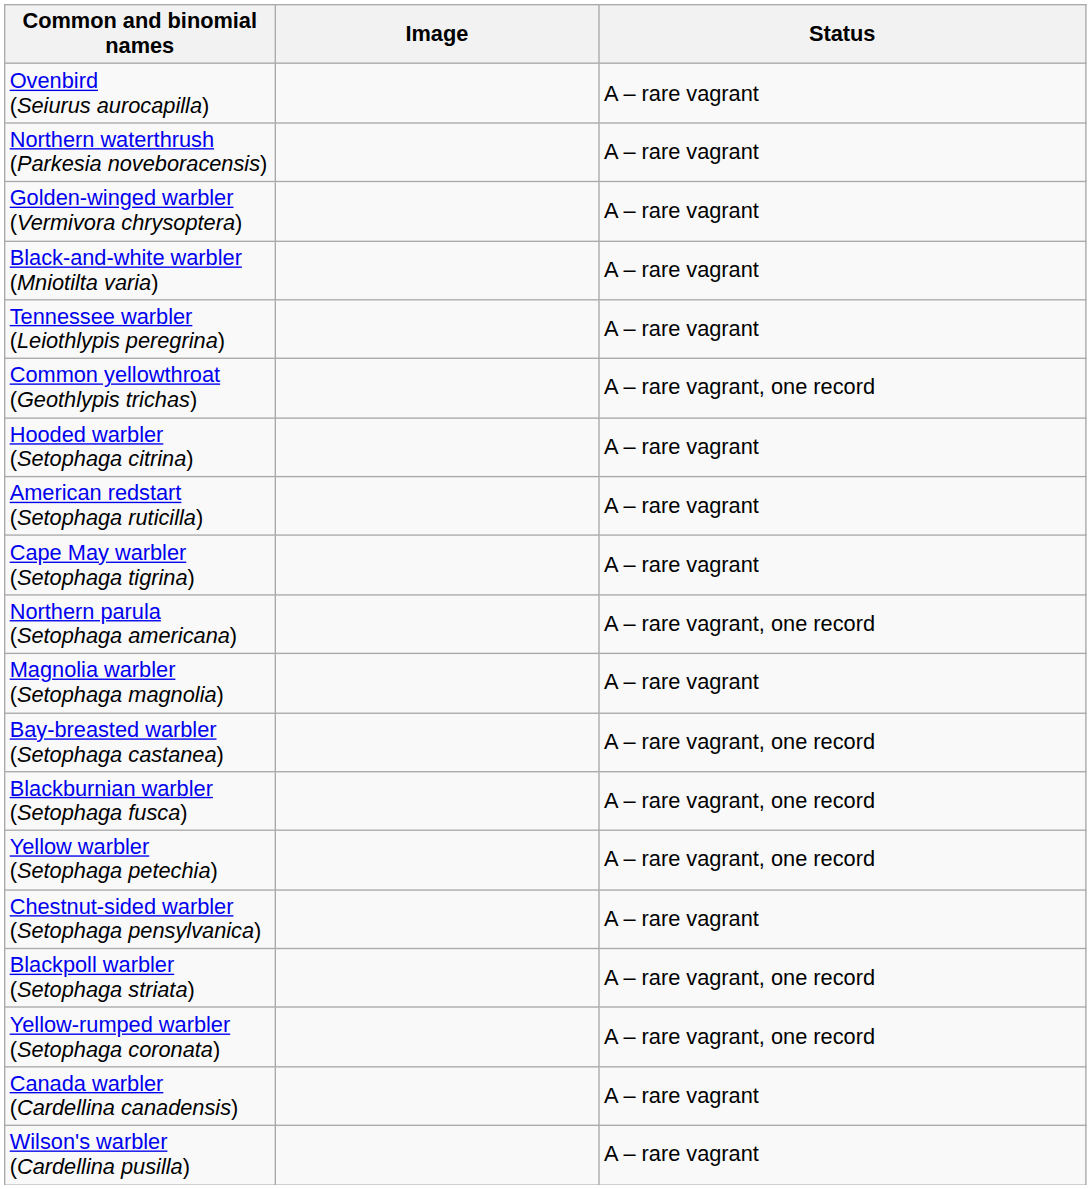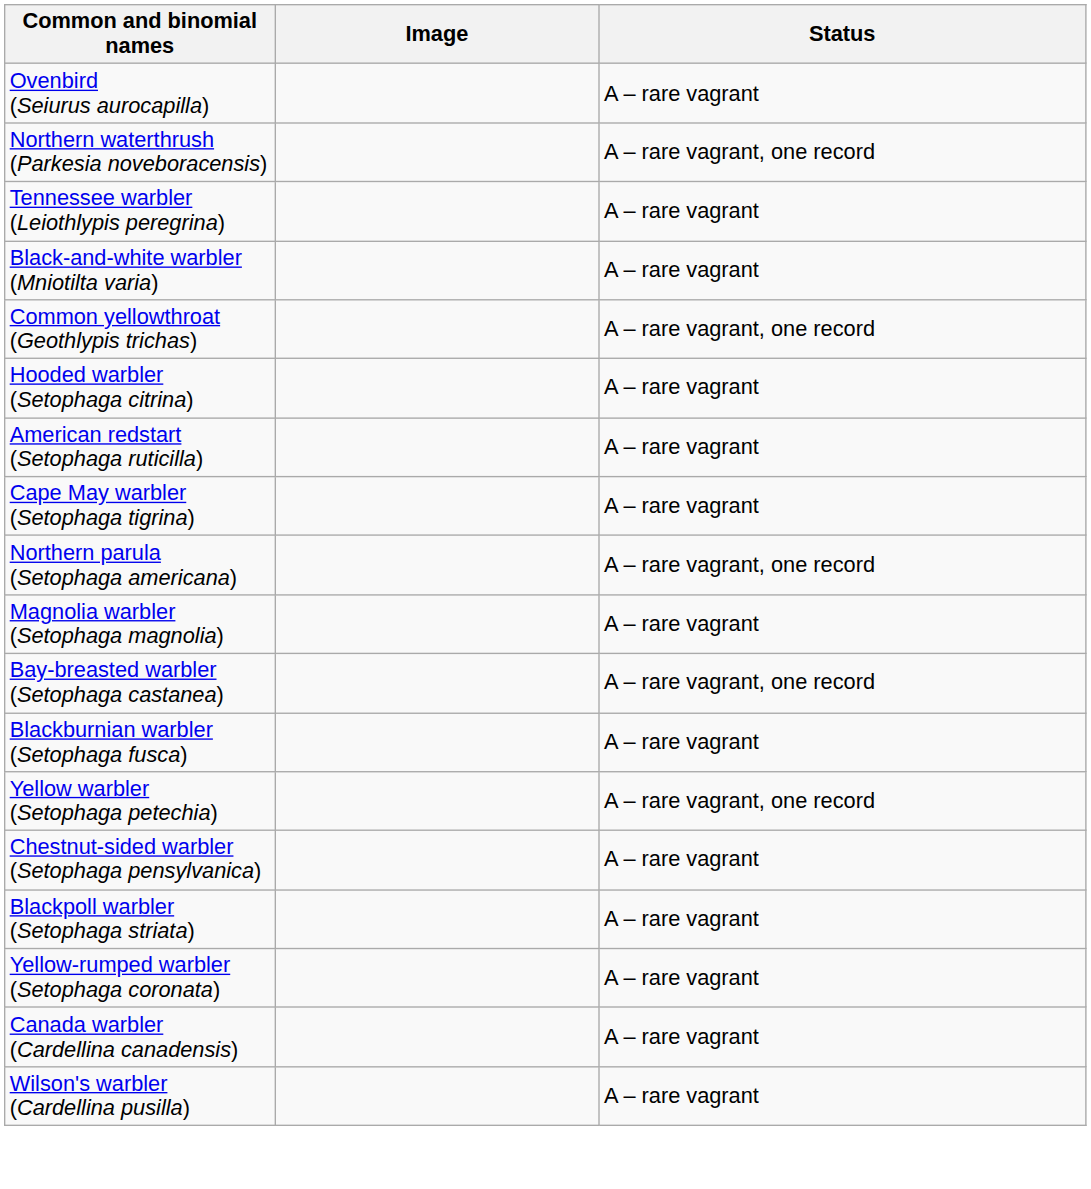 <table width=90% class="wikitable">
 <tr>
 <th width=25%>Common and binomial names</th>
 <th width=30%>Image</th>
 <th width=45%>Status</th>
 </tr>
 <tr>
 <td><a href='#'>Ovenbird</a><br>(<em>Seiurus aurocapilla</em>)</td>
 <td></td>
 <td>A – rare vagrant</td>
 </tr>
 <tr>
 <td><a href='#'>Northern waterthrush</a><br>(<em>Parkesia noveboracensis</em>)</td>
 <td></td>
-<td>A – rare vagrant</td>
+<td>A – rare vagrant, one record</td>
 </tr>
 <tr>
-<td><a href='#'>Golden-winged warbler</a><br>(<em>Vermivora chrysoptera</em>)</td>
+<td><a href='#'>Tennessee warbler</a><br>(<em>Leiothlypis peregrina</em>)</td>
 <td></td>
 <td>A – rare vagrant</td>
 </tr>
 <tr>
 <td><a href='#'>Black-and-white warbler</a><br>(<em>Mniotilta varia</em>)</td>
-<td></td>
-<td>A – rare vagrant</td>
-</tr>
-<tr>
-<td><a href='#'>Tennessee warbler</a><br>(<em>Leiothlypis peregrina</em>)</td>
 <td></td>
 <td>A – rare vagrant</td>
 </tr>
 <tr>
 <td><a href='#'>Common yellowthroat</a><br>(<em>Geothlypis trichas</em>)</td>
 <td></td>
 <td>A – rare vagrant, one record</td>
 </tr>
 <tr>
 <td><a href='#'>Hooded warbler</a><br>(<em>Setophaga citrina</em>)</td>
 <td></td>
 <td>A – rare vagrant</td>
 </tr>
 <tr>
 <td><a href='#'>American redstart</a><br>(<em>Setophaga ruticilla</em>)</td>
 <td></td>
 <td>A – rare vagrant</td>
 </tr>
 <tr>
 <td><a href='#'>Cape May warbler</a><br>(<em>Setophaga tigrina</em>)</td>
 <td></td>
 <td>A – rare vagrant</td>
 </tr>
 <tr>
 <td><a href='#'>Northern parula</a><br>(<em>Setophaga americana</em>)</td>
 <td></td>
 <td>A – rare vagrant, one record</td>
 </tr>
 <tr>
 <td><a href='#'>Magnolia warbler</a><br>(<em>Setophaga magnolia</em>)</td>
 <td></td>
 <td>A – rare vagrant</td>
 </tr>
 <tr>
 <td><a href='#'>Bay-breasted warbler</a><br>(<em>Setophaga castanea</em>)</td>
 <td></td>
 <td>A – rare vagrant, one record</td>
 </tr>
 <tr>
 <td><a href='#'>Blackburnian warbler</a><br>(<em>Setophaga fusca</em>)</td>
 <td></td>
-<td>A – rare vagrant, one record</td>
+<td>A – rare vagrant</td>
 </tr>
 <tr>
 <td><a href='#'>Yellow warbler</a><br>(<em>Setophaga petechia</em>)</td>
 <td></td>
 <td>A – rare vagrant, one record</td>
 </tr>
 <tr>
 <td><a href='#'>Chestnut-sided warbler</a><br>(<em>Setophaga pensylvanica</em>)</td>
 <td></td>
 <td>A – rare vagrant</td>
 </tr>
 <tr>
 <td><a href='#'>Blackpoll warbler</a><br>(<em>Setophaga striata</em>)</td>
 <td></td>
-<td>A – rare vagrant, one record</td>
+<td>A – rare vagrant</td>
 </tr>
 <tr>
 <td><a href='#'>Yellow-rumped warbler</a><br>(<em>Setophaga coronata</em>)</td>
 <td></td>
-<td>A – rare vagrant, one record</td>
+<td>A – rare vagrant</td>
 </tr>
 <tr>
 <td><a href='#'>Canada warbler</a><br>(<em>Cardellina canadensis</em>)</td>
 <td></td>
 <td>A – rare vagrant</td>
 </tr>
 <tr>
 <td><a href='#'>Wilson's warbler</a><br>(<em>Cardellina pusilla</em>)</td>
 <td></td>
 <td>A – rare vagrant</td>
 </tr>
 </table>
